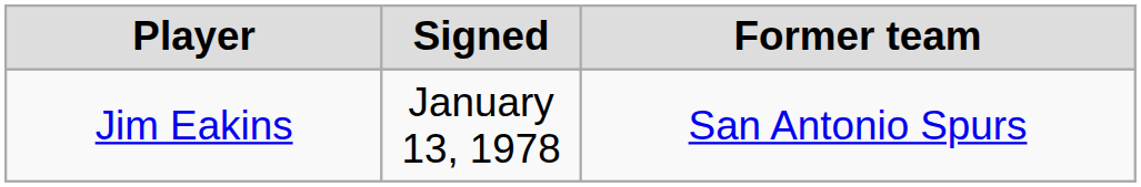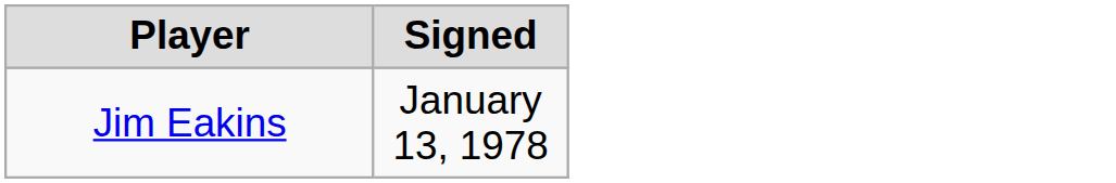 <table class="wikitable" style="text-align: center">
 <tr style="text-align:center; background:#ddd;">
 <td style="width:140px"><strong>Player</strong></td>
 <td style="width:70px"><strong>Signed</strong></td>
-<td style="width:210px"><strong>Former team</strong></td>
 </tr>
 <tr>
 <td><a href='#'>Jim Eakins</a></td>
 <td>January 13, 1978</td>
-<td><a href='#'>San Antonio Spurs</a></td>
 </tr>
 </table>
